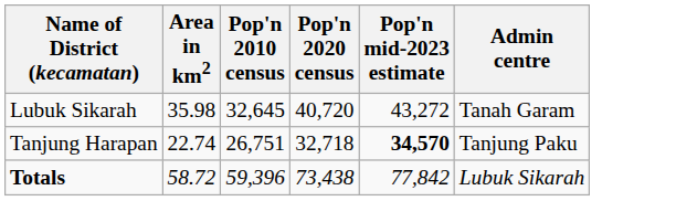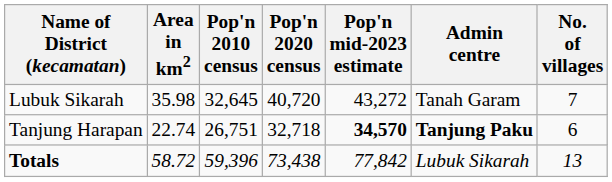 <table class="wikitable">
 <tr>
 <th>Name of<br>District<br>(<em>kecamatan</em>)</th>
 <th>Area <br>in <br>km<sup>2</sup></th>
 <th>Pop'n <br> 2010 <br>census</th>
 <th>Pop'n <br>2020 <br>census</th>
 <th>Pop'n <br>mid-2023 <br>estimate</th>
 <th>Admin<br>centre</th>
+<th>No. <br>of<br>villages</th>
 </tr>
 <tr>
 <td>Lubuk Sikarah</td>
 <td align="right">35.98</td>
 <td align="right">32,645</td>
 <td align="right">40,720</td>
 <td align="right">43,272</td>
 <td>Tanah Garam</td>
+<td align="center">7</td>
 </tr>
 <tr>
 <td>Tanjung Harapan</td>
 <td align="right">22.74</td>
 <td align="right">26,751</td>
 <td align="right">32,718</td>
 <td align="right"><strong>34,570</strong></td>
-<td>Tanjung Paku</td>
+<td><strong>Tanjung Paku</strong></td>
+<td align="center">6</td>
 </tr>
 <tr>
 <td><strong>Totals</strong></td>
 <td align="right"><em>58.72</em></td>
 <td align="right"><em>59,396</em></td>
 <td align="right"><em>73,438</em></td>
 <td align="right"><em>77,842</em></td>
 <td><em>Lubuk Sikarah</em></td>
+<td align="center"><em>13</em></td>
 </tr>
 </table>
